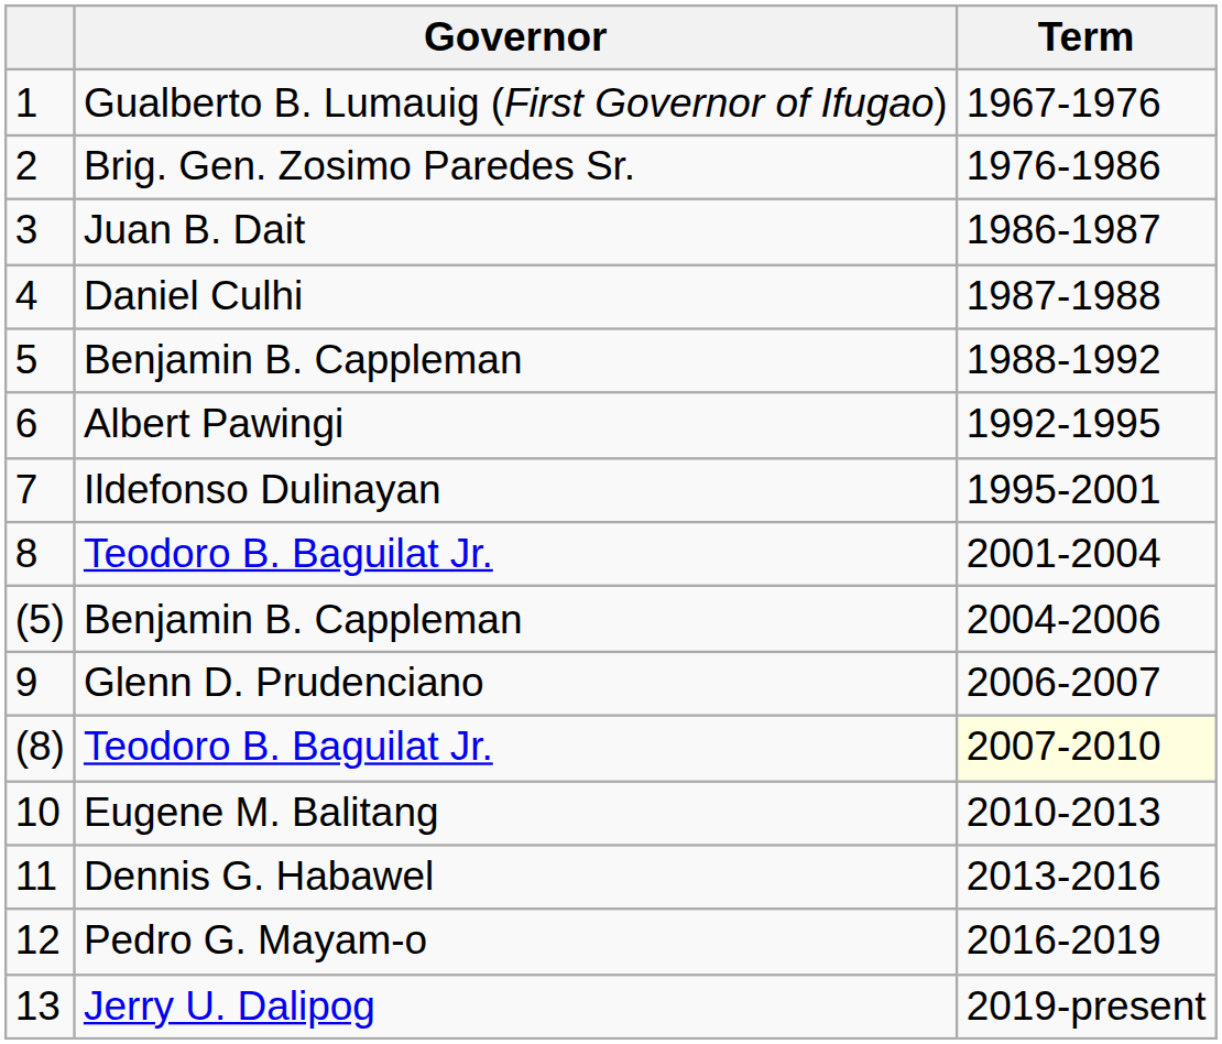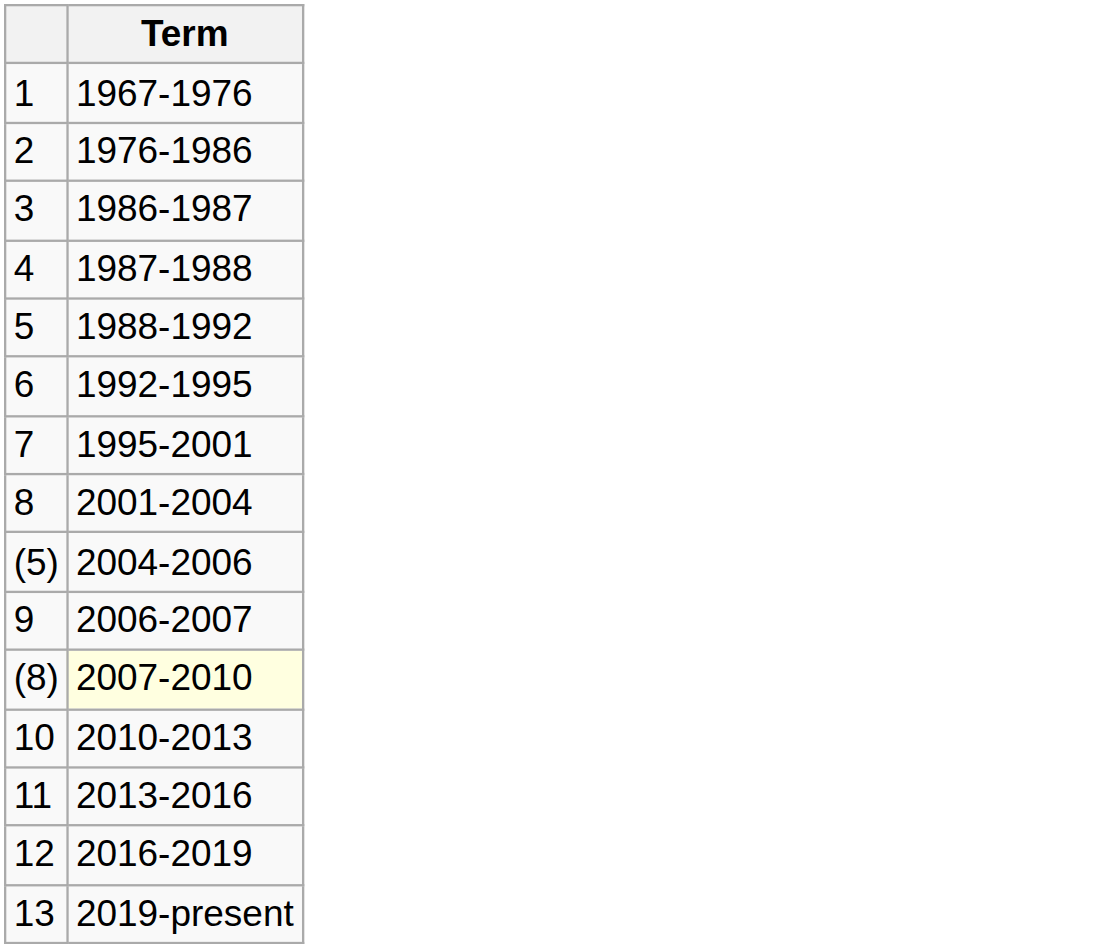 <table class="wikitable sortable">
 <tr>
 <th></th>
-<th>Governor</th>
 <th>Term</th>
 </tr>
 <tr>
 <td>1</td>
-<td>Gualberto B. Lumauig (<em>First Governor of Ifugao</em>)</td>
 <td>1967-1976</td>
 </tr>
 <tr>
 <td>2</td>
-<td>Brig. Gen. Zosimo Paredes Sr.</td>
 <td>1976-1986</td>
 </tr>
 <tr>
 <td>3</td>
-<td>Juan B. Dait</td>
 <td>1986-1987</td>
 </tr>
 <tr>
 <td>4</td>
-<td>Daniel Culhi</td>
 <td>1987-1988</td>
 </tr>
 <tr>
 <td>5</td>
-<td>Benjamin B. Cappleman</td>
 <td>1988-1992</td>
 </tr>
 <tr>
 <td>6</td>
-<td>Albert Pawingi</td>
 <td>1992-1995</td>
 </tr>
 <tr>
 <td>7</td>
-<td>Ildefonso Dulinayan</td>
 <td>1995-2001</td>
 </tr>
 <tr>
 <td>8</td>
-<td><a href='#'>Teodoro B. Baguilat Jr.</a></td>
 <td>2001-2004</td>
 </tr>
 <tr>
 <td>(5)</td>
-<td>Benjamin B. Cappleman</td>
 <td>2004-2006</td>
 </tr>
 <tr>
 <td>9</td>
-<td>Glenn D. Prudenciano</td>
 <td>2006-2007</td>
 </tr>
 <tr>
 <td>(8)</td>
-<td><a href='#'>Teodoro B. Baguilat Jr.</a></td>
 <td style="background: lightyellow;">2007-2010</td>
 </tr>
 <tr>
 <td>10</td>
-<td>Eugene M. Balitang</td>
 <td>2010-2013</td>
 </tr>
 <tr>
 <td>11</td>
-<td>Dennis G. Habawel</td>
 <td>2013-2016</td>
 </tr>
 <tr>
 <td>12</td>
-<td>Pedro G. Mayam-o</td>
 <td>2016-2019</td>
 </tr>
 <tr>
 <td>13</td>
-<td><a href='#'>Jerry U. Dalipog</a></td>
 <td>2019-present</td>
 </tr>
 </table>
